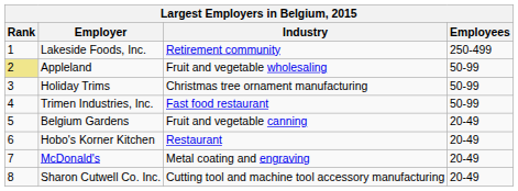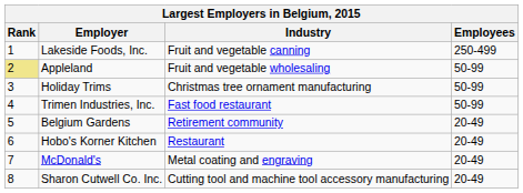 <table class="wikitable sortable">
 <tr>
 <th colspan="4">Largest Employers in Belgium, 2015</th>
 </tr>
 <tr>
 <th>Rank</th>
 <th>Employer</th>
 <th>Industry</th>
 <th>Employees</th>
 </tr>
 <tr>
 <td>1</td>
 <td>Lakeside Foods, Inc.</td>
-<td><a href='#'>Retirement community</a></td>
+<td>Fruit and vegetable <a href='#'>canning</a></td>
 <td>250-499</td>
 </tr>
 <tr>
 <td style="background: khaki;">2</td>
 <td>Appleland</td>
 <td>Fruit and vegetable <a href='#'>wholesaling</a></td>
 <td>50-99</td>
 </tr>
 <tr>
 <td>3</td>
 <td>Holiday Trims</td>
 <td>Christmas tree ornament manufacturing</td>
 <td>50-99</td>
 </tr>
 <tr>
 <td>4</td>
 <td>Trimen Industries, Inc.</td>
 <td><a href='#'>Fast food restaurant</a></td>
 <td>50-99</td>
 </tr>
 <tr>
 <td>5</td>
 <td>Belgium Gardens</td>
-<td>Fruit and vegetable <a href='#'>canning</a></td>
+<td><a href='#'>Retirement community</a></td>
 <td>20-49</td>
 </tr>
 <tr>
 <td>6</td>
 <td>Hobo's Korner Kitchen</td>
 <td><a href='#'>Restaurant</a></td>
 <td>20-49</td>
 </tr>
 <tr>
 <td>7</td>
 <td><a href='#'>McDonald's</a></td>
 <td>Metal coating and <a href='#'>engraving</a></td>
 <td>20-49</td>
 </tr>
 <tr>
 <td>8</td>
 <td>Sharon Cutwell Co. Inc.</td>
 <td>Cutting tool and machine tool accessory manufacturing</td>
 <td>20-49</td>
 </tr>
 </table>
